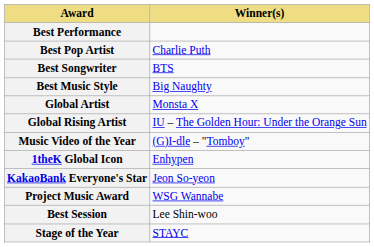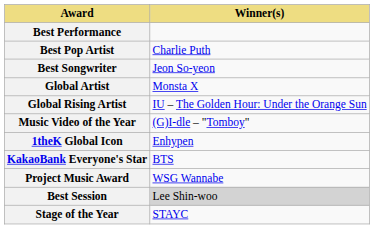 <table class="wikitable plainrowheaders">
 <tr>
 <th style="background:#EEDD82;" ! align="center">Award</th>
 <th style="background:#EEDD82;" ! align="center">Winner(s)</th>
 </tr>
 <tr>
 <th scope="row">Best Performance</th>
 <td></td>
 </tr>
 <tr>
 <th scope="row">Best Pop Artist</th>
 <td><a href='#'>Charlie Puth</a></td>
 </tr>
 <tr>
 <th scope="row">Best Songwriter</th>
-<td><a href='#'>BTS</a></td>
-</tr>
-<tr>
-<th scope="row">Best Music Style</th>
-<td><a href='#'>Big Naughty</a></td>
+<td><a href='#'>Jeon So-yeon</a></td>
 </tr>
 <tr>
 <th scope="row">Global Artist</th>
 <td><a href='#'>Monsta X</a></td>
 </tr>
 <tr>
 <th scope="row">Global Rising Artist</th>
 <td><a href='#'>IU</a> – <a href='#'>The Golden Hour: Under the Orange Sun</a></td>
 </tr>
 <tr>
 <th scope="row">Music Video of the Year</th>
 <td><a href='#'>(G)I-dle</a> – "<a href='#'>Tomboy</a>"</td>
 </tr>
 <tr>
 <th scope="row"><a href='#'>1theK</a> Global Icon</th>
 <td><a href='#'>Enhypen</a></td>
 </tr>
 <tr>
 <th scope="row"><a href='#'>KakaoBank</a> Everyone's Star</th>
-<td><a href='#'>Jeon So-yeon</a></td>
+<td><a href='#'>BTS</a></td>
 </tr>
 <tr>
 <th scope="row">Project Music Award</th>
 <td><a href='#'>WSG Wannabe</a></td>
 </tr>
 <tr>
 <th scope="row">Best Session</th>
-<td>Lee Shin-woo</td>
+<td style="background: lightgrey;">Lee Shin-woo</td>
 </tr>
 <tr>
 <th scope="row">Stage of the Year</th>
 <td><a href='#'>STAYC</a></td>
 </tr>
 </table>
